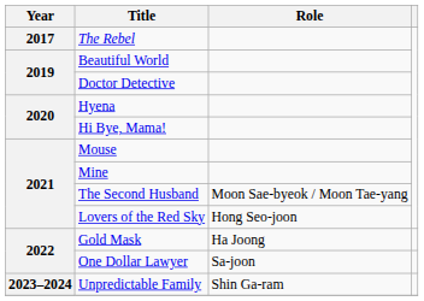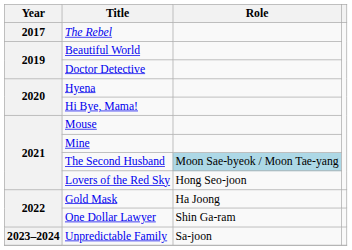 <table class="wikitable  plainrowheaders">
 <tr>
 <th scope="col">Year</th>
 <th scope="col">Title</th>
 <th scope="col">Role</th>
 <th scope="col" class="unsortable"></th>
 </tr>
 <tr>
 <th scope="row" rowspan="1">2017</th>
 <td><em><a href='#'>The Rebel</a></td>
 <td></td>
 <td rowspan=9></td>
 </tr>
 <tr>
 <th scope="row" rowspan="2">2019</th>
 <td></em><a href='#'>Beautiful World</a><em></td>
 <td></td>
 </tr>
 <tr>
 <td></em><a href='#'>Doctor Detective</a><em></td>
 <td></td>
 </tr>
 <tr>
 <th scope="row" rowspan="2">2020</th>
 <td></em><a href='#'>Hyena</a><em></td>
 <td></td>
 </tr>
 <tr>
 <td></em><a href='#'>Hi Bye, Mama! </a><em></td>
 <td></td>
 </tr>
 <tr>
 <th scope="row" rowspan="4">2021</th>
 <td></em><a href='#'>Mouse</a><em></td>
 <td></td>
 </tr>
 <tr>
 <td></em><a href='#'>Mine</a><em></td>
 <td></td>
 </tr>
 <tr>
 <td></em><a href='#'>The Second Husband</a><em></td>
-<td>Moon Sae-byeok / Moon Tae-yang</td>
+<td style="background: lightblue;">Moon Sae-byeok / Moon Tae-yang</td>
 </tr>
 <tr>
 <td></em><a href='#'>Lovers of the Red Sky</a><em></td>
 <td>Hong Seo-joon</td>
 </tr>
 <tr>
 <th scope="row" rowspan="2">2022</th>
 <td></em><a href='#'>Gold Mask</a><em></td>
 <td>Ha Joong</td>
 <td></td>
 </tr>
 <tr>
 <td></em><a href='#'>One Dollar Lawyer</a><em></td>
-<td>Sa-joon</td>
+<td>Shin Ga-ram</td>
 <td></td>
 </tr>
 <tr>
 <th scope="row">2023–2024</th>
 <td></em><a href='#'>Unpredictable Family</a><em></td>
-<td>Shin Ga-ram</td>
+<td>Sa-joon</td>
 <td></td>
 </tr>
 <tr>
 </tr>
 </table>
